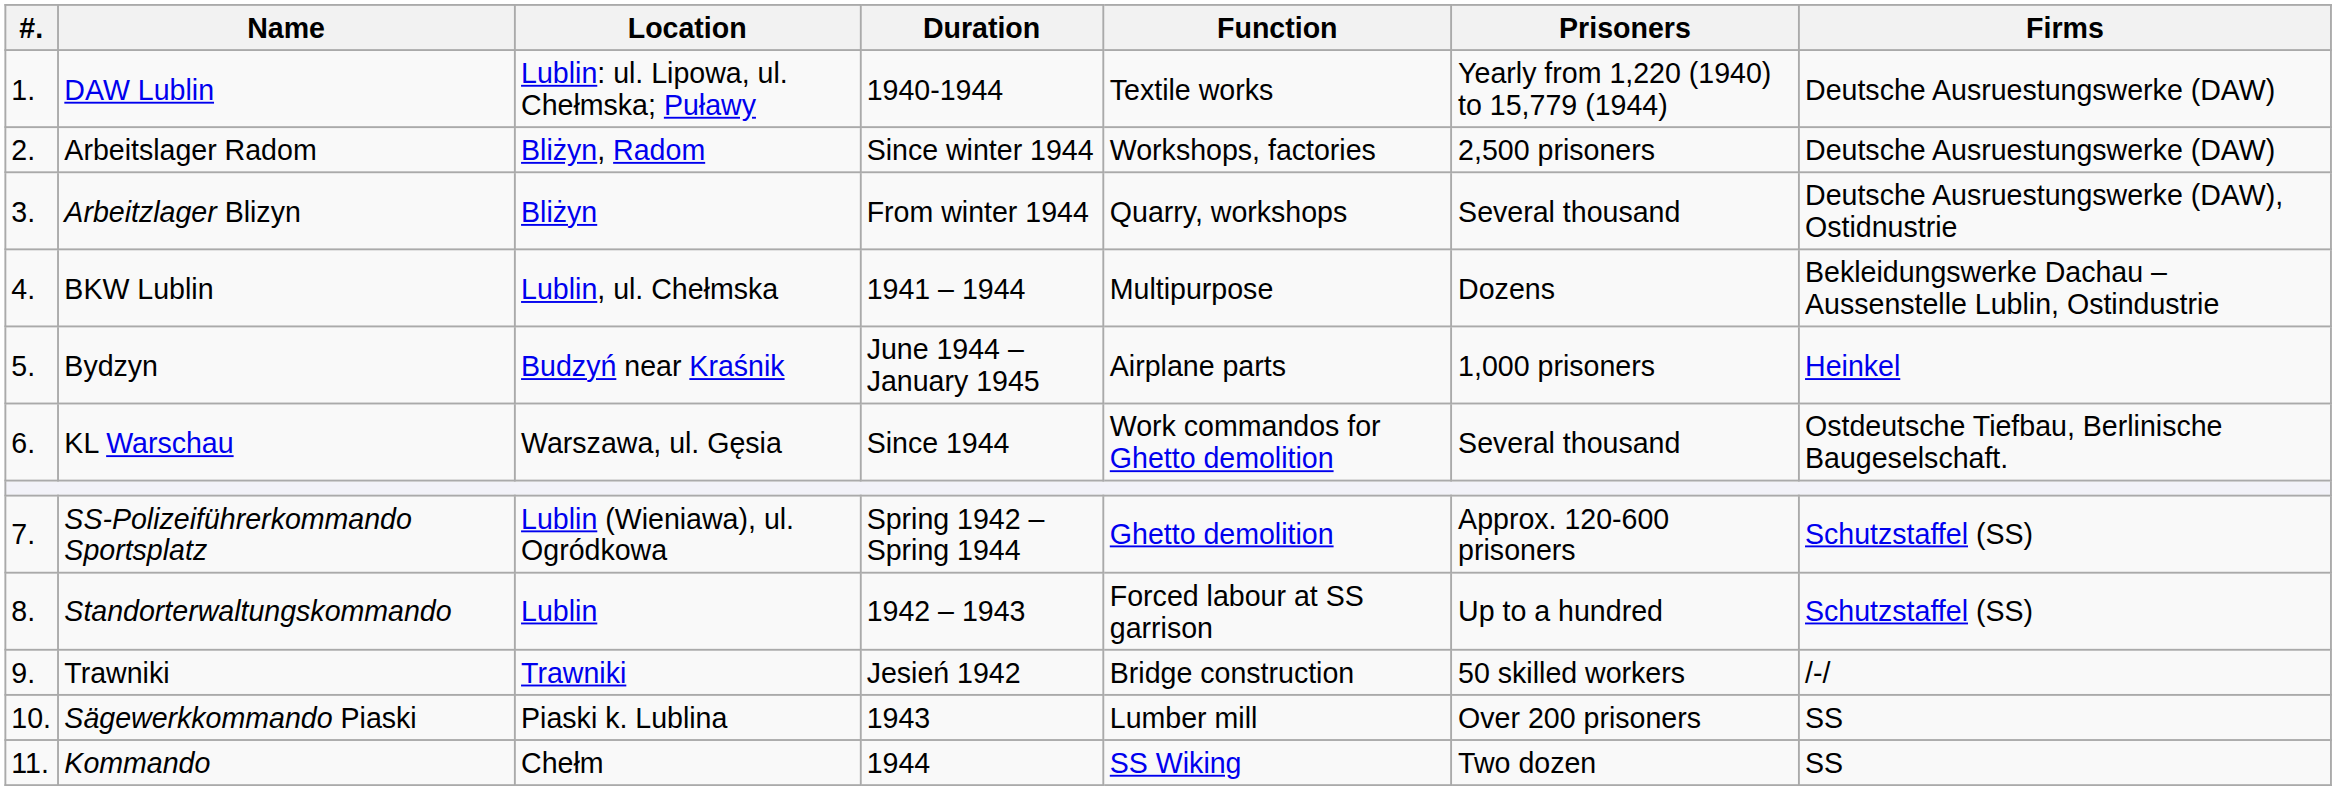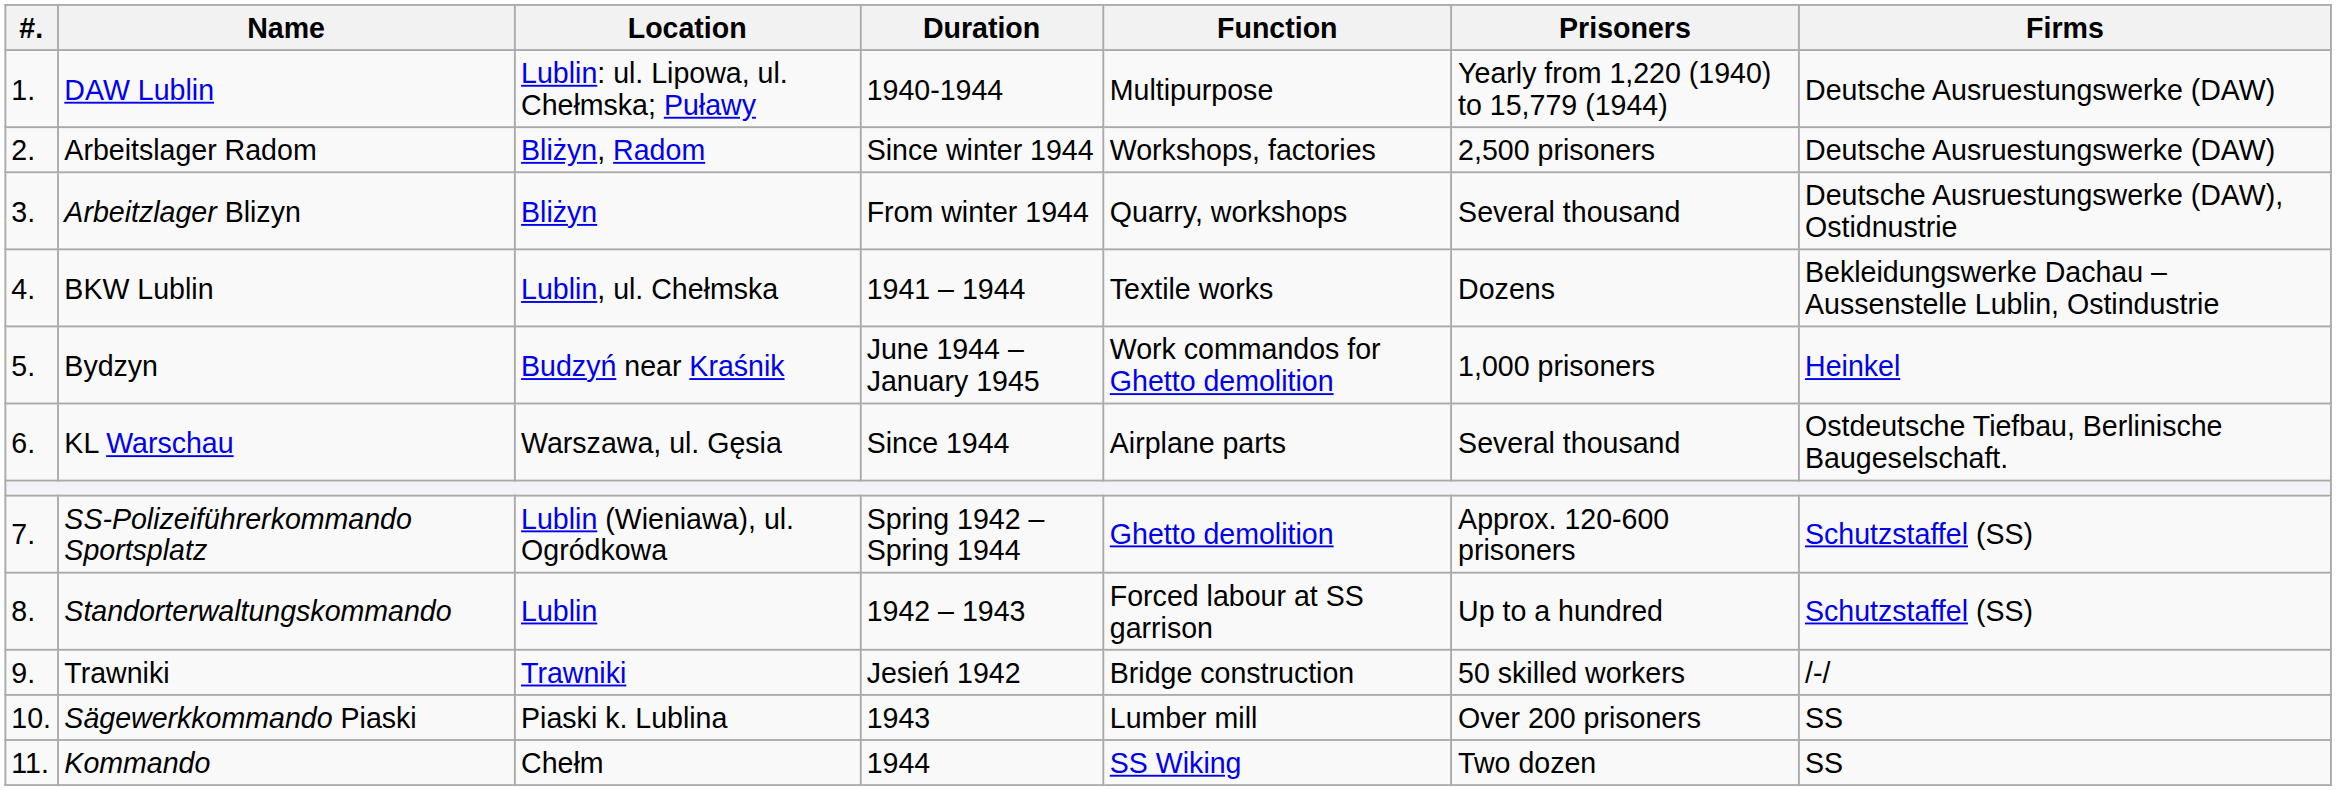 <table class="wikitable" style="margin:auto; width:98%; text-align:left; background:#f9f9f9; font-size:95%;">
 <tr>
 <th>#.</th>
 <th>Name</th>
 <th>Location</th>
 <th>Duration</th>
 <th>Function</th>
 <th>Prisoners</th>
 <th>Firms</th>
 </tr>
 <tr>
 <td>1.</td>
 <td><a href='#'>DAW Lublin</a></td>
 <td><a href='#'>Lublin</a>: ul. Lipowa, ul. Chełmska; <a href='#'>Puławy</a></td>
 <td>1940-1944</td>
-<td>Textile works</td>
+<td>Multipurpose</td>
 <td>Yearly from 1,220 (1940) to 15,779 (1944)</td>
 <td>Deutsche Ausruestungswerke (DAW)</td>
 </tr>
 <tr>
 <td>2.</td>
 <td>Arbeitslager Radom</td>
 <td><a href='#'>Bliżyn</a>, <a href='#'>Radom</a></td>
 <td>Since winter 1944</td>
 <td>Workshops, factories</td>
 <td>2,500 prisoners</td>
 <td>Deutsche Ausruestungswerke (DAW)</td>
 </tr>
 <tr>
 <td>3.</td>
 <td><em>Arbeitzlager</em> Blizyn</td>
 <td><a href='#'>Bliżyn</a></td>
 <td>From winter 1944</td>
 <td>Quarry, workshops</td>
 <td>Several thousand</td>
 <td>Deutsche Ausruestungswerke (DAW), Ostidnustrie</td>
 </tr>
 <tr>
 <td>4.</td>
 <td>BKW Lublin</td>
 <td><a href='#'>Lublin</a>, ul. Chełmska</td>
 <td>1941 – 1944</td>
-<td>Multipurpose</td>
+<td>Textile works</td>
 <td>Dozens</td>
 <td>Bekleidungswerke Dachau – Aussenstelle Lublin, Ostindustrie</td>
 </tr>
 <tr>
 <td>5.</td>
 <td>Bydzyn</td>
 <td><a href='#'>Budzyń</a> near <a href='#'>Kraśnik</a></td>
 <td>June 1944 – January 1945</td>
-<td>Airplane parts</td>
+<td>Work commandos for <a href='#'>Ghetto demolition</a></td>
 <td>1,000 prisoners</td>
 <td><a href='#'>Heinkel</a></td>
 </tr>
 <tr>
 <td>6.</td>
 <td>KL <a href='#'>Warschau</a></td>
 <td>Warszawa, ul. Gęsia</td>
 <td>Since 1944</td>
-<td>Work commandos for <a href='#'>Ghetto demolition</a></td>
+<td>Airplane parts</td>
 <td>Several thousand</td>
 <td>Ostdeutsche Tiefbau, Berlinische Baugeselschaft.</td>
 </tr>
 <tr>
 <td style="background:#f2f2f8" colspan=7></td>
 </tr>
 <tr>
 <td>7.</td>
 <td><em>SS-Polizeiführerkommando  Sportsplatz</em> </td>
 <td><a href='#'>Lublin</a> (Wieniawa), ul. Ogródkowa</td>
 <td>Spring 1942 – Spring 1944</td>
 <td><a href='#'>Ghetto demolition</a></td>
 <td>Approx. 120-600 prisoners</td>
 <td><a href='#'>Schutzstaffel</a> (SS)</td>
 </tr>
 <tr>
 <td>8.</td>
 <td><em>Standorterwaltungskommando</em></td>
 <td><a href='#'>Lublin</a></td>
 <td>1942 – 1943</td>
 <td>Forced labour at SS garrison</td>
 <td>Up to a hundred</td>
 <td><a href='#'>Schutzstaffel</a> (SS)</td>
 </tr>
 <tr>
 <td>9.</td>
 <td>Trawniki</td>
 <td><a href='#'>Trawniki</a></td>
 <td>Jesień 1942</td>
 <td>Bridge construction</td>
 <td>50 skilled workers</td>
 <td>/-/</td>
 </tr>
 <tr>
 <td>10.</td>
 <td><em>Sägewerkkommando</em> Piaski</td>
 <td>Piaski k. Lublina</td>
 <td>1943</td>
 <td>Lumber mill</td>
 <td>Over 200 prisoners</td>
 <td>SS</td>
 </tr>
 <tr>
 <td>11.</td>
 <td><em>Kommando</em></td>
 <td>Chełm</td>
 <td>1944</td>
 <td><a href='#'>SS Wiking</a></td>
 <td>Two dozen</td>
 <td>SS</td>
 </tr>
 </table>
